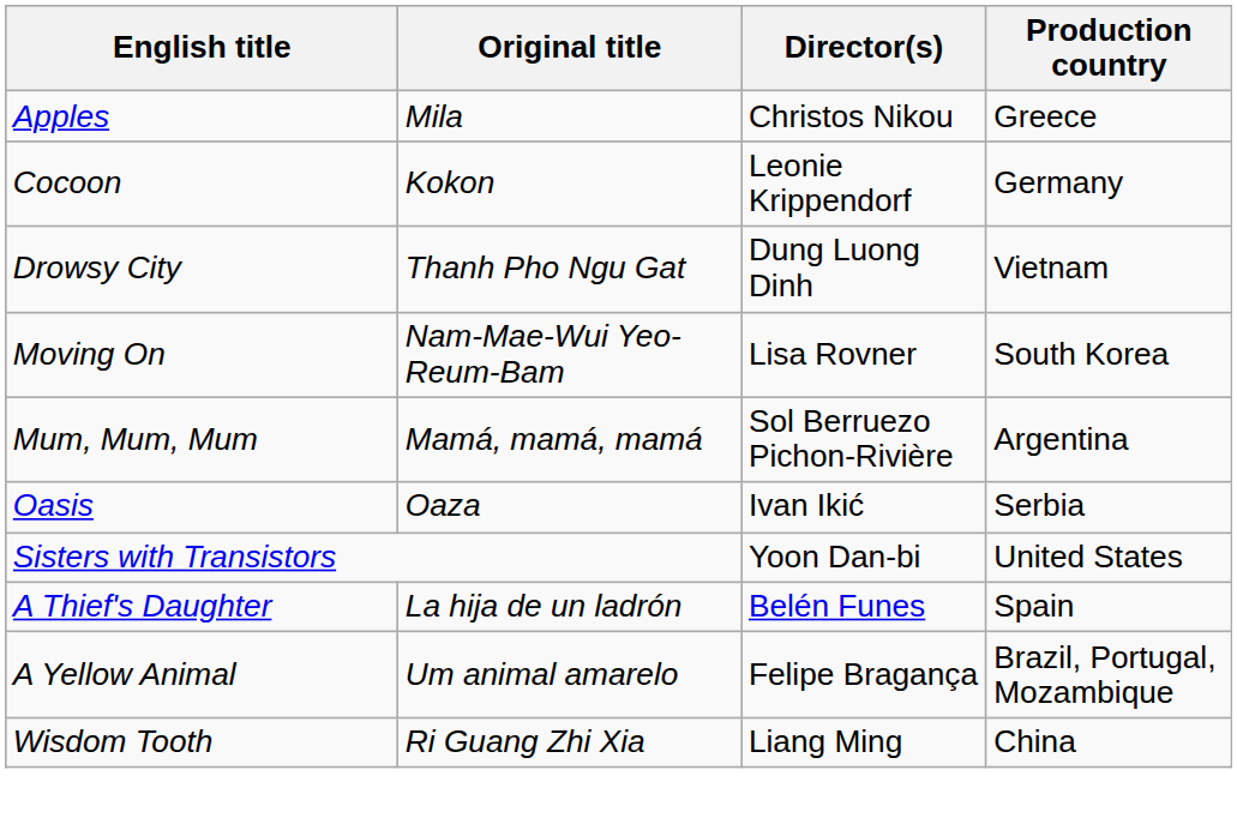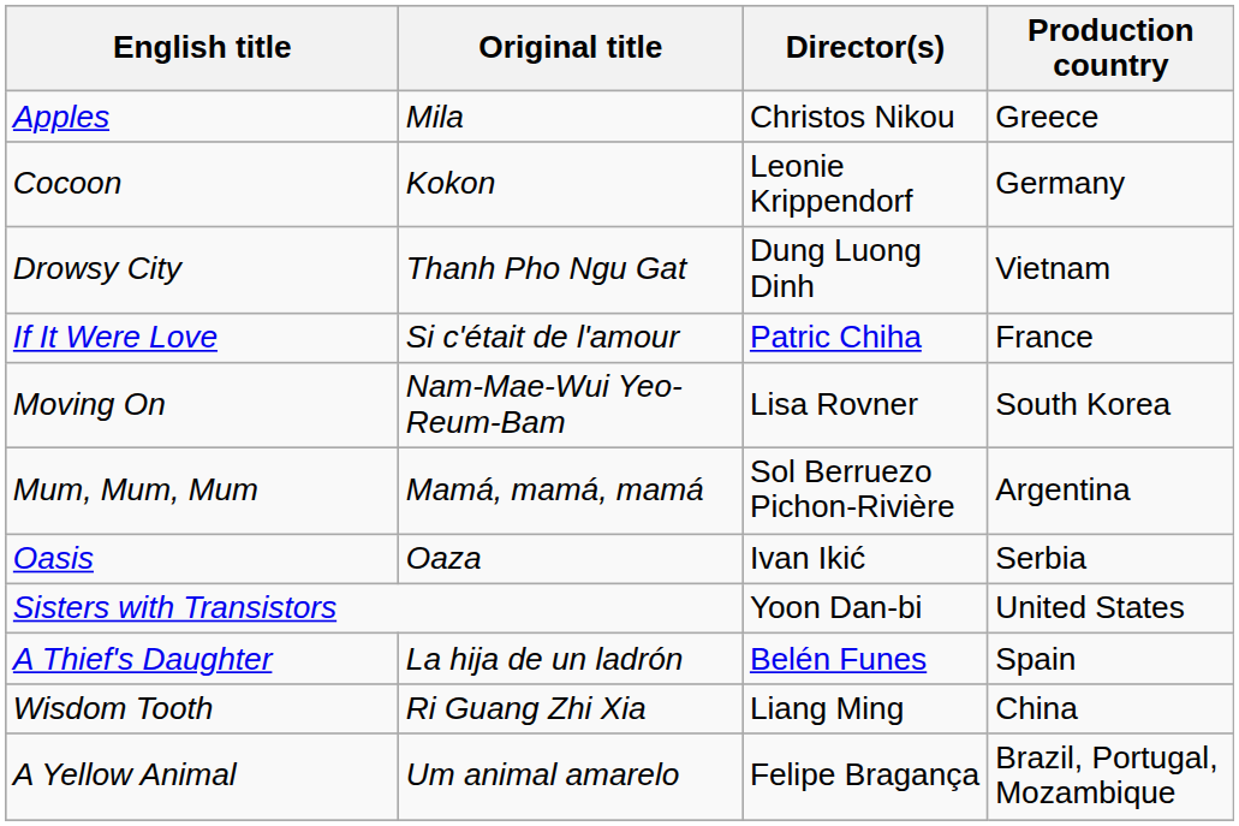 <table class="wikitable" width=100%>
 <tr>
 <th scope="col" width="32%">English title</th>
 <th scope="col" width="28%">Original title</th>
 <th scope="col" width="20%">Director(s)</th>
 <th scope="col" width="20%">Production country</th>
 </tr>
 <tr>
 <td><em><a href='#'>Apples</a></em></td>
 <td><em>Mila</em></td>
 <td>Christos Nikou</td>
 <td>Greece</td>
 </tr>
 <tr>
 <td><em>Cocoon</em></td>
 <td><em>Kokon</em></td>
 <td>Leonie Krippendorf</td>
 <td>Germany</td>
 </tr>
 <tr>
 <td><em>Drowsy City</em></td>
 <td><em>Thanh Pho Ngu Gat</em></td>
 <td>Dung Luong Dinh</td>
 <td>Vietnam</td>
+</tr>
+<tr>
+<td><em><a href='#'>If It Were Love</a></em></td>
+<td><em>Si c'était de l'amour</em></td>
+<td><a href='#'>Patric Chiha</a></td>
+<td>France</td>
 </tr>
 <tr>
 <td><em>Moving On</em></td>
 <td><em>Nam-Mae-Wui Yeo-Reum-Bam</em></td>
 <td>Lisa Rovner</td>
 <td>South Korea</td>
 </tr>
 <tr>
 <td><em>Mum, Mum, Mum</em></td>
 <td><em>Mamá, mamá, mamá</em></td>
 <td>Sol Berruezo Pichon-Rivière</td>
 <td>Argentina</td>
 </tr>
 <tr>
 <td><em><a href='#'>Oasis</a></em></td>
 <td><em>Oaza</em></td>
 <td>Ivan Ikić</td>
 <td>Serbia</td>
 </tr>
 <tr>
 <td colspan=2><em><a href='#'>Sisters with Transistors</a></em></td>
 <td>Yoon Dan-bi</td>
 <td>United States</td>
 </tr>
 <tr>
 <td><em><a href='#'>A Thief's Daughter</a></em></td>
 <td><em>La hija de un ladrón</em></td>
 <td><a href='#'>Belén Funes</a></td>
 <td>Spain</td>
 </tr>
 <tr>
+<td><em>Wisdom Tooth</em></td>
+<td><em>Ri Guang Zhi Xia</em></td>
+<td>Liang Ming</td>
+<td>China</td>
+</tr>
+<tr>
 <td><em>A Yellow Animal</em></td>
 <td><em>Um animal amarelo</em></td>
 <td>Felipe Bragança</td>
 <td>Brazil, Portugal, Mozambique</td>
 </tr>
-<tr>
-<td><em>Wisdom Tooth</em></td>
-<td><em>Ri Guang Zhi Xia</em></td>
-<td>Liang Ming</td>
-<td>China</td>
-</tr>
 </table>
